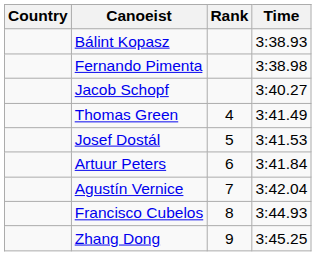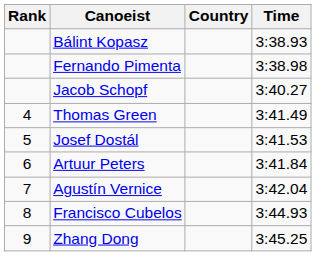 <table class="wikitable" style="text-align:center">
 <tr>
+<th>Rank</th>
+<th>Canoeist</th>
 <th>Country</th>
-<th>Canoeist</th>
-<th>Rank</th>
 <th>Time</th>
 </tr>
 <tr>
+<td></td>
+<td align="left"><a href='#'>Bálint Kopasz</a></td>
 <td align="left"></td>
-<td align="left"><a href='#'>Bálint Kopasz</a></td>
-<td></td>
 <td>3:38.93</td>
 </tr>
 <tr>
+<td></td>
+<td align="left"><a href='#'>Fernando Pimenta</a></td>
 <td align="left"></td>
-<td align="left"><a href='#'>Fernando Pimenta</a></td>
-<td></td>
 <td>3:38.98</td>
 </tr>
 <tr>
+<td></td>
+<td align="left"><a href='#'>Jacob Schopf</a></td>
 <td align="left"></td>
-<td align="left"><a href='#'>Jacob Schopf</a></td>
-<td></td>
 <td>3:40.27</td>
 </tr>
 <tr>
+<td>4</td>
+<td align="left"><a href='#'>Thomas Green</a></td>
 <td align="left"></td>
-<td align="left"><a href='#'>Thomas Green</a></td>
-<td>4</td>
 <td>3:41.49</td>
 </tr>
 <tr>
+<td>5</td>
+<td align="left"><a href='#'>Josef Dostál</a></td>
 <td align="left"></td>
-<td align="left"><a href='#'>Josef Dostál</a></td>
-<td>5</td>
 <td>3:41.53</td>
 </tr>
 <tr>
+<td>6</td>
+<td align="left"><a href='#'>Artuur Peters</a></td>
 <td align="left"></td>
-<td align="left"><a href='#'>Artuur Peters</a></td>
-<td>6</td>
 <td>3:41.84</td>
 </tr>
 <tr>
+<td>7</td>
+<td align="left"><a href='#'>Agustín Vernice</a></td>
 <td align="left"></td>
-<td align="left"><a href='#'>Agustín Vernice</a></td>
-<td>7</td>
 <td>3:42.04</td>
 </tr>
 <tr>
+<td>8</td>
+<td align="left"><a href='#'>Francisco Cubelos</a></td>
 <td align="left"></td>
-<td align="left"><a href='#'>Francisco Cubelos</a></td>
-<td>8</td>
 <td>3:44.93</td>
 </tr>
 <tr>
+<td>9</td>
+<td align="left"><a href='#'>Zhang Dong</a></td>
 <td align="left"></td>
-<td align="left"><a href='#'>Zhang Dong</a></td>
-<td>9</td>
 <td>3:45.25</td>
 </tr>
 </table>
